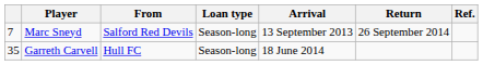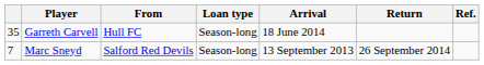 <table class="wikitable defaultleft col1center">
 <tr>
 <th></th>
 <th>Player</th>
 <th>From</th>
 <th>Loan type</th>
 <th>Arrival</th>
 <th>Return</th>
 <th>Ref.</th>
 </tr>
 <tr>
+<td>35</td>
+<td> <a href='#'>Garreth Carvell</a></td>
+<td> <a href='#'>Hull FC</a></td>
+<td>Season-long</td>
+<td>18 June 2014</td>
+<td></td>
+<td></td>
+</tr>
+<tr>
 <td>7</td>
 <td> <a href='#'>Marc Sneyd</a></td>
 <td> <a href='#'>Salford Red Devils</a></td>
 <td>Season-long</td>
 <td>13 September 2013</td>
 <td>26 September 2014</td>
 <td></td>
 </tr>
-<tr>
-<td>35</td>
-<td> <a href='#'>Garreth Carvell</a></td>
-<td> <a href='#'>Hull FC</a></td>
-<td>Season-long</td>
-<td>18 June 2014</td>
-<td></td>
-<td></td>
-</tr>
 </table>
